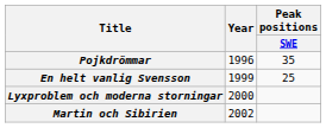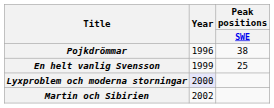 <table class="wikitable plainrowheaders" style="text-align:center">
 <tr>
 <th scope="col" rowspan="2">Title</th>
 <th scope="col" rowspan="2">Year</th>
 <th scope="col" colspan="1">Peak positions</th>
 </tr>
 <tr>
 <th scope="col" style="width:3em;font-size:90%;"><a href='#'>SWE</a><br></th>
 </tr>
 <tr>
 <th scope="row"><em>Pojkdrömmar</em></th>
 <td>1996</td>
-<td>35</td>
+<td>38</td>
 </tr>
 <tr>
 <th scope="row"><em>En helt vanlig Svensson</em></th>
 <td>1999</td>
 <td>25</td>
 </tr>
 <tr>
 <th scope="row"><em>Lyxproblem och moderna storningar</em></th>
-<td>2000</td>
+<td style="background: lavender;">2000</td>
 <td></td>
 </tr>
 <tr>
 <th scope="row"><em>Martin och Sibirien</em></th>
 <td>2002</td>
 <td></td>
 </tr>
 </table>
